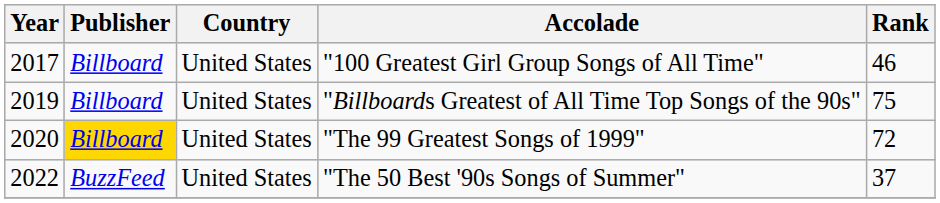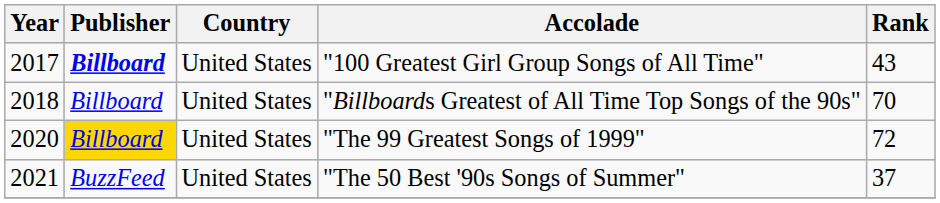 <table class="wikitable sortable">
 <tr>
 <th>Year</th>
 <th>Publisher</th>
 <th>Country</th>
 <th>Accolade</th>
 <th>Rank</th>
 </tr>
 <tr>
 <td>2017</td>
-<td><em><a href='#'>Billboard</a></em></td>
+<td><strong><em><a href='#'>Billboard</a></em></strong></td>
 <td>United States</td>
 <td>"100 Greatest Girl Group Songs of All Time"</td>
-<td>46</td>
+<td>43</td>
 </tr>
 <tr>
-<td>2019</td>
+<td>2018</td>
 <td><em><a href='#'>Billboard</a></em></td>
 <td>United States</td>
 <td>"<em>Billboard</em>s Greatest of All Time Top Songs of the 90s"</td>
-<td>75</td>
+<td>70</td>
 </tr>
 <tr>
 <td>2020</td>
 <td style="background: gold;"><em><a href='#'>Billboard</a></em></td>
 <td>United States</td>
 <td>"The 99 Greatest Songs of 1999"</td>
 <td>72</td>
 </tr>
 <tr>
-<td>2022</td>
+<td>2021</td>
 <td><em><a href='#'>BuzzFeed</a></em></td>
 <td>United States</td>
 <td>"The 50 Best '90s Songs of Summer"</td>
 <td>37</td>
 </tr>
 <tr>
 </tr>
 </table>
